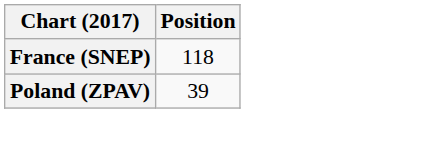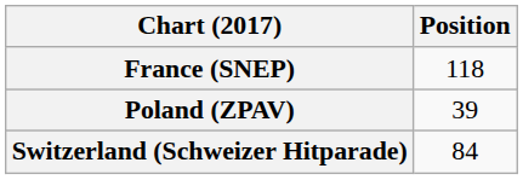 <table class="wikitable plainrowheaders sortable" style="text-align:center">
 <tr>
 <th scope="col">Chart (2017)</th>
 <th scope="col">Position</th>
 </tr>
 <tr>
 <th scope="row">France (SNEP)</th>
 <td>118</td>
 </tr>
 <tr>
 <th scope="row">Poland (ZPAV)</th>
 <td>39</td>
 </tr>
+<tr>
+<th scope="row">Switzerland (Schweizer Hitparade)</th>
+<td>84</td>
+</tr>
 </table>
